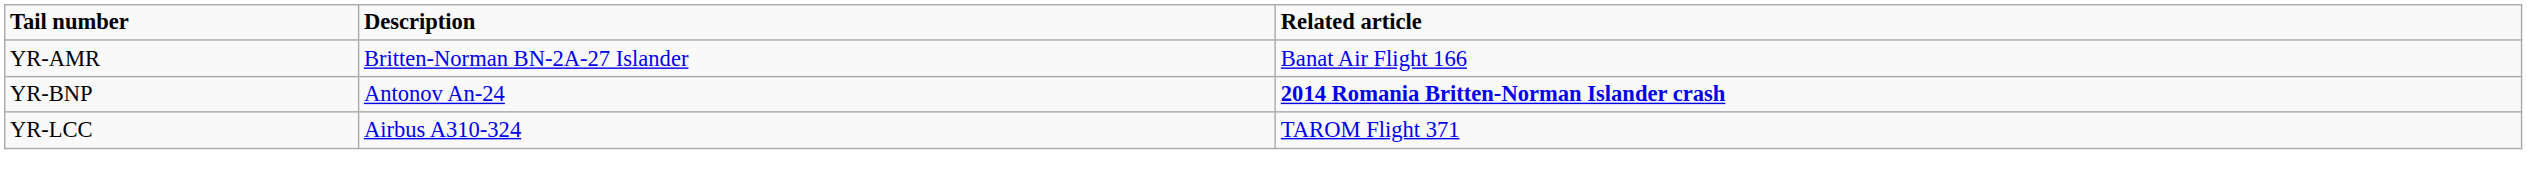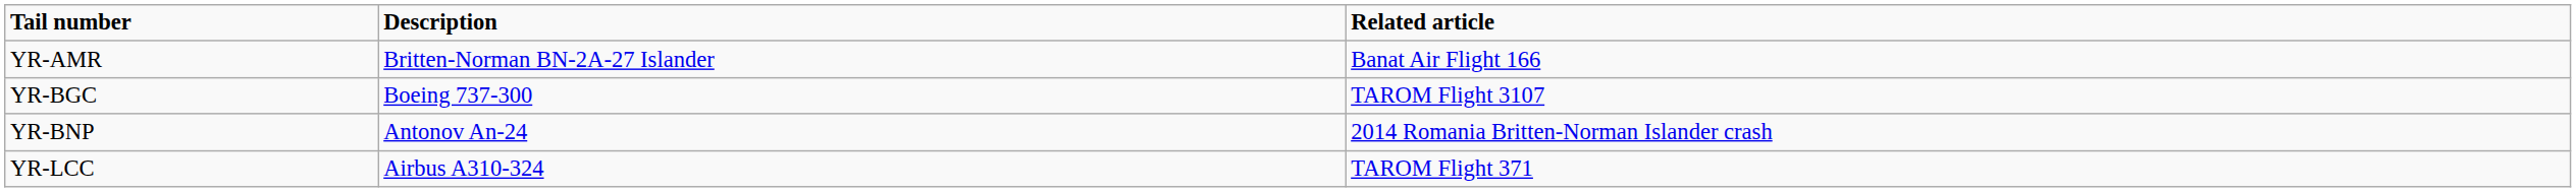 <table class="wikitable" width="90%">
 <tr>
 <td><strong>Tail number</strong></td>
 <td><strong>Description</strong></td>
 <td><strong>Related article</strong></td>
 </tr>
 <tr>
 <td>YR-AMR</td>
 <td><a href='#'>Britten-Norman BN-2A-27 Islander</a></td>
 <td><a href='#'>Banat Air Flight 166</a></td>
 </tr>
 <tr>
+<td>YR-BGC</td>
+<td><a href='#'>Boeing 737-300</a></td>
+<td><a href='#'>TAROM Flight 3107</a></td>
+</tr>
+<tr>
 <td>YR-BNP</td>
 <td><a href='#'>Antonov An-24</a></td>
-<td><strong><a href='#'>2014 Romania Britten-Norman Islander crash</a></strong></td>
+<td><a href='#'>2014 Romania Britten-Norman Islander crash</a></td>
 </tr>
 <tr>
 <td>YR-LCC</td>
 <td><a href='#'>Airbus A310-324</a></td>
 <td><a href='#'>TAROM Flight 371</a></td>
 </tr>
 </table>
